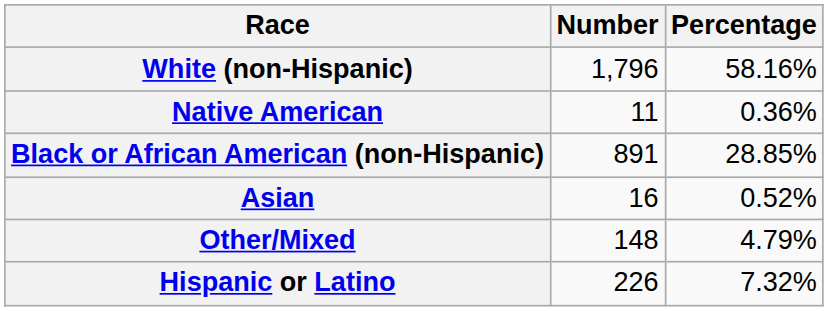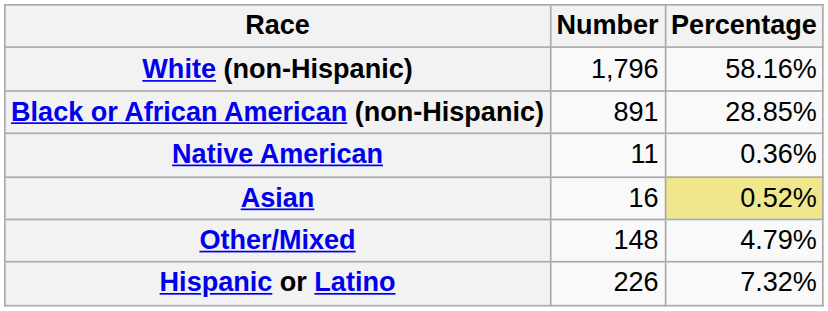 <table class="wikitable" style="text-align:right">
 <tr>
 <th scope="col">Race</th>
 <th scope="col">Number</th>
 <th scope="col">Percentage</th>
 </tr>
 <tr>
 <th scope="row"><a href='#'>White</a> (non-Hispanic)</th>
 <td>1,796</td>
 <td>58.16%</td>
 </tr>
 <tr>
+<th scope="row"><a href='#'>Black or African American</a> (non-Hispanic)</th>
+<td>891</td>
+<td>28.85%</td>
+</tr>
+<tr>
 <th scope="row"><a href='#'>Native American</a></th>
 <td>11</td>
 <td>0.36%</td>
 </tr>
 <tr>
-<th scope="row"><a href='#'>Black or African American</a> (non-Hispanic)</th>
-<td>891</td>
-<td>28.85%</td>
-</tr>
-<tr>
 <th scope="row"><a href='#'>Asian</a></th>
 <td>16</td>
-<td>0.52%</td>
+<td style="background: khaki;">0.52%</td>
 </tr>
 <tr>
 <th scope="row"><a href='#'>Other/Mixed</a></th>
 <td>148</td>
 <td>4.79%</td>
 </tr>
 <tr>
 <th scope="row"><a href='#'>Hispanic</a> or <a href='#'>Latino</a></th>
 <td>226</td>
 <td>7.32%</td>
 </tr>
 </table>
